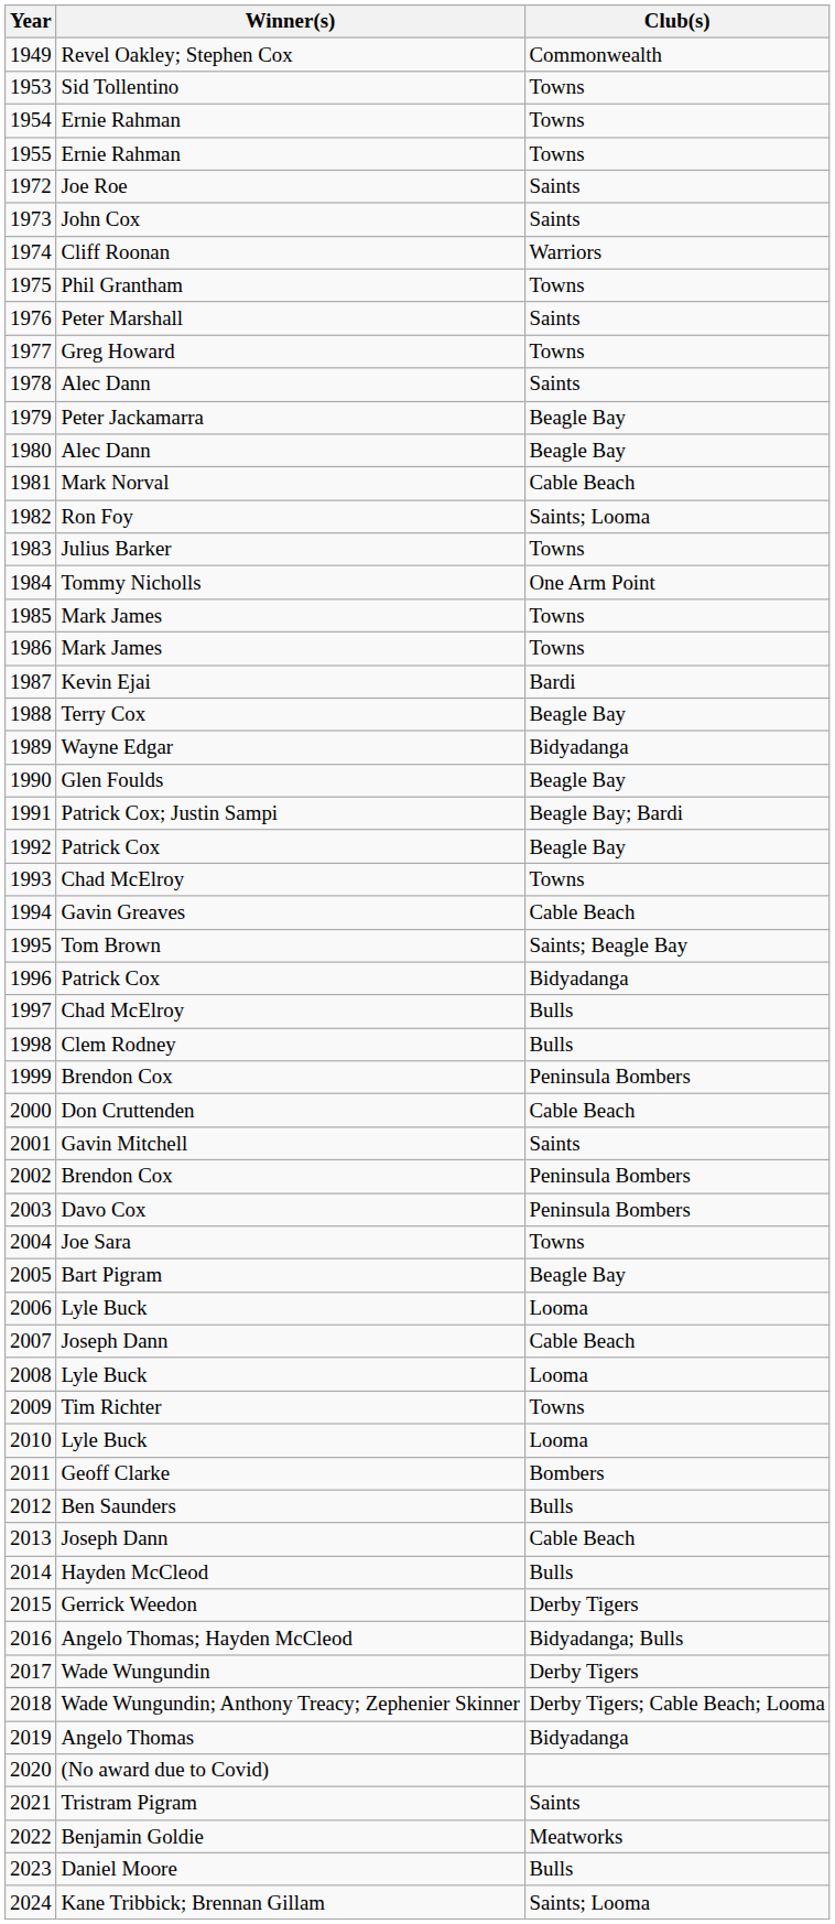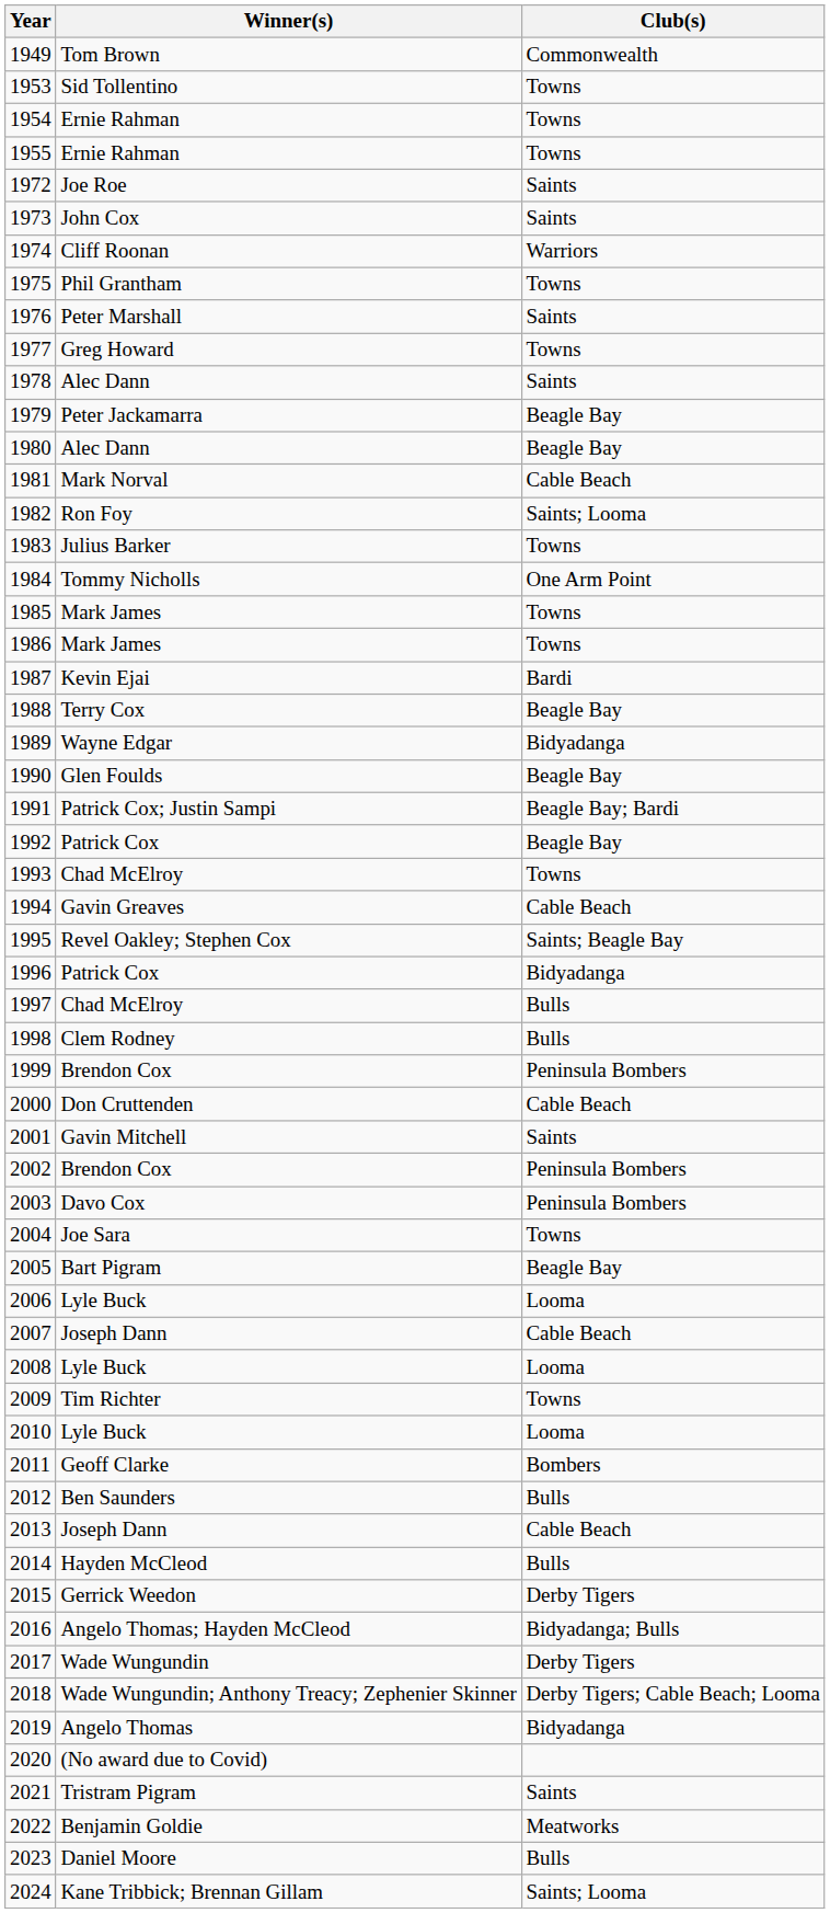 <table class="wikitable sortable">
 <tr>
 <th>Year</th>
 <th>Winner(s)</th>
 <th>Club(s)</th>
 </tr>
 <tr>
 <td>1949</td>
-<td>Revel Oakley; Stephen Cox</td>
+<td>Tom Brown</td>
 <td>Commonwealth</td>
 </tr>
 <tr>
 <td>1953</td>
 <td>Sid Tollentino</td>
 <td>Towns</td>
 </tr>
 <tr>
 <td>1954</td>
 <td>Ernie Rahman</td>
 <td>Towns</td>
 </tr>
 <tr>
 <td>1955</td>
 <td>Ernie Rahman</td>
 <td>Towns</td>
 </tr>
 <tr>
 <td>1972</td>
 <td>Joe Roe</td>
 <td>Saints</td>
 </tr>
 <tr>
 <td>1973</td>
 <td>John Cox</td>
 <td>Saints</td>
 </tr>
 <tr>
 <td>1974</td>
 <td>Cliff Roonan</td>
 <td>Warriors</td>
 </tr>
 <tr>
 <td>1975</td>
 <td>Phil Grantham</td>
 <td>Towns</td>
 </tr>
 <tr>
 <td>1976</td>
 <td>Peter Marshall</td>
 <td>Saints</td>
 </tr>
 <tr>
 <td>1977</td>
 <td>Greg Howard</td>
 <td>Towns</td>
 </tr>
 <tr>
 <td>1978</td>
 <td>Alec Dann</td>
 <td>Saints</td>
 </tr>
 <tr>
 <td>1979</td>
 <td>Peter Jackamarra</td>
 <td>Beagle Bay</td>
 </tr>
 <tr>
 <td>1980</td>
 <td>Alec Dann</td>
 <td>Beagle Bay</td>
 </tr>
 <tr>
 <td>1981</td>
 <td>Mark Norval</td>
 <td>Cable Beach</td>
 </tr>
 <tr>
 <td>1982</td>
 <td>Ron Foy</td>
 <td>Saints; Looma</td>
 </tr>
 <tr>
 <td>1983</td>
 <td>Julius Barker</td>
 <td>Towns</td>
 </tr>
 <tr>
 <td>1984</td>
 <td>Tommy Nicholls</td>
 <td>One Arm Point</td>
 </tr>
 <tr>
 <td>1985</td>
 <td>Mark James</td>
 <td>Towns</td>
 </tr>
 <tr>
 <td>1986</td>
 <td>Mark James</td>
 <td>Towns</td>
 </tr>
 <tr>
 <td>1987</td>
 <td>Kevin Ejai</td>
 <td>Bardi</td>
 </tr>
 <tr>
 <td>1988</td>
 <td>Terry Cox</td>
 <td>Beagle Bay</td>
 </tr>
 <tr>
 <td>1989</td>
 <td>Wayne Edgar</td>
 <td>Bidyadanga</td>
 </tr>
 <tr>
 <td>1990</td>
 <td>Glen Foulds</td>
 <td>Beagle Bay</td>
 </tr>
 <tr>
 <td>1991</td>
 <td>Patrick Cox; Justin Sampi</td>
 <td>Beagle Bay; Bardi</td>
 </tr>
 <tr>
 <td>1992</td>
 <td>Patrick Cox</td>
 <td>Beagle Bay</td>
 </tr>
 <tr>
 <td>1993</td>
 <td>Chad McElroy</td>
 <td>Towns</td>
 </tr>
 <tr>
 <td>1994</td>
 <td>Gavin Greaves</td>
 <td>Cable Beach</td>
 </tr>
 <tr>
 <td>1995</td>
-<td>Tom Brown</td>
+<td>Revel Oakley; Stephen Cox</td>
 <td>Saints; Beagle Bay</td>
 </tr>
 <tr>
 <td>1996</td>
 <td>Patrick Cox</td>
 <td>Bidyadanga</td>
 </tr>
 <tr>
 <td>1997</td>
 <td>Chad McElroy</td>
 <td>Bulls</td>
 </tr>
 <tr>
 <td>1998</td>
 <td>Clem Rodney</td>
 <td>Bulls</td>
 </tr>
 <tr>
 <td>1999</td>
 <td>Brendon Cox</td>
 <td>Peninsula Bombers</td>
 </tr>
 <tr>
 <td>2000</td>
 <td>Don Cruttenden</td>
 <td>Cable Beach</td>
 </tr>
 <tr>
 <td>2001</td>
 <td>Gavin Mitchell</td>
 <td>Saints</td>
 </tr>
 <tr>
 <td>2002</td>
 <td>Brendon Cox</td>
 <td>Peninsula Bombers</td>
 </tr>
 <tr>
 <td>2003</td>
 <td>Davo Cox</td>
 <td>Peninsula Bombers</td>
 </tr>
 <tr>
 <td>2004</td>
 <td>Joe Sara</td>
 <td>Towns</td>
 </tr>
 <tr>
 <td>2005</td>
 <td>Bart Pigram</td>
 <td>Beagle Bay</td>
 </tr>
 <tr>
 <td>2006</td>
 <td>Lyle Buck</td>
 <td>Looma</td>
 </tr>
 <tr>
 <td>2007</td>
 <td>Joseph Dann</td>
 <td>Cable Beach</td>
 </tr>
 <tr>
 <td>2008</td>
 <td>Lyle Buck</td>
 <td>Looma</td>
 </tr>
 <tr>
 <td>2009</td>
 <td>Tim Richter</td>
 <td>Towns</td>
 </tr>
 <tr>
 <td>2010</td>
 <td>Lyle Buck</td>
 <td>Looma</td>
 </tr>
 <tr>
 <td>2011</td>
 <td>Geoff Clarke</td>
 <td>Bombers</td>
 </tr>
 <tr>
 <td>2012</td>
 <td>Ben Saunders</td>
 <td>Bulls</td>
 </tr>
 <tr>
 <td>2013</td>
 <td>Joseph Dann</td>
 <td>Cable Beach</td>
 </tr>
 <tr>
 <td>2014</td>
 <td>Hayden McCleod</td>
 <td>Bulls</td>
 </tr>
 <tr>
 <td>2015</td>
 <td>Gerrick Weedon</td>
 <td>Derby Tigers</td>
 </tr>
 <tr>
 <td>2016</td>
 <td>Angelo Thomas; Hayden McCleod</td>
 <td>Bidyadanga; Bulls</td>
 </tr>
 <tr>
 <td>2017</td>
 <td>Wade Wungundin</td>
 <td>Derby Tigers</td>
 </tr>
 <tr>
 <td>2018</td>
 <td>Wade Wungundin; Anthony Treacy; Zephenier Skinner</td>
 <td>Derby Tigers; Cable Beach; Looma</td>
 </tr>
 <tr>
 <td>2019</td>
 <td>Angelo Thomas</td>
 <td>Bidyadanga</td>
 </tr>
 <tr>
 <td>2020</td>
 <td>(No award due to Covid)</td>
 <td></td>
 </tr>
 <tr>
 <td>2021</td>
 <td>Tristram Pigram</td>
 <td>Saints</td>
 </tr>
 <tr>
 <td>2022</td>
 <td>Benjamin Goldie</td>
 <td>Meatworks</td>
 </tr>
 <tr>
 <td>2023</td>
 <td>Daniel Moore</td>
 <td>Bulls</td>
 </tr>
 <tr>
 <td>2024</td>
 <td>Kane Tribbick; Brennan Gillam</td>
 <td>Saints; Looma</td>
 </tr>
 </table>
